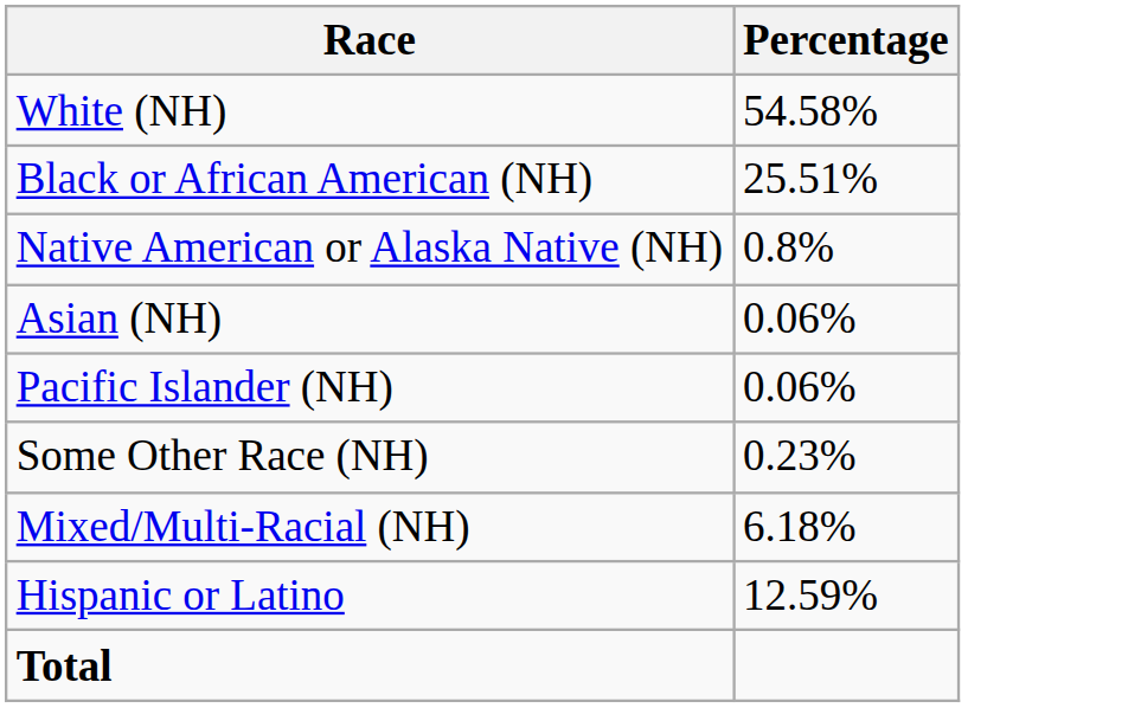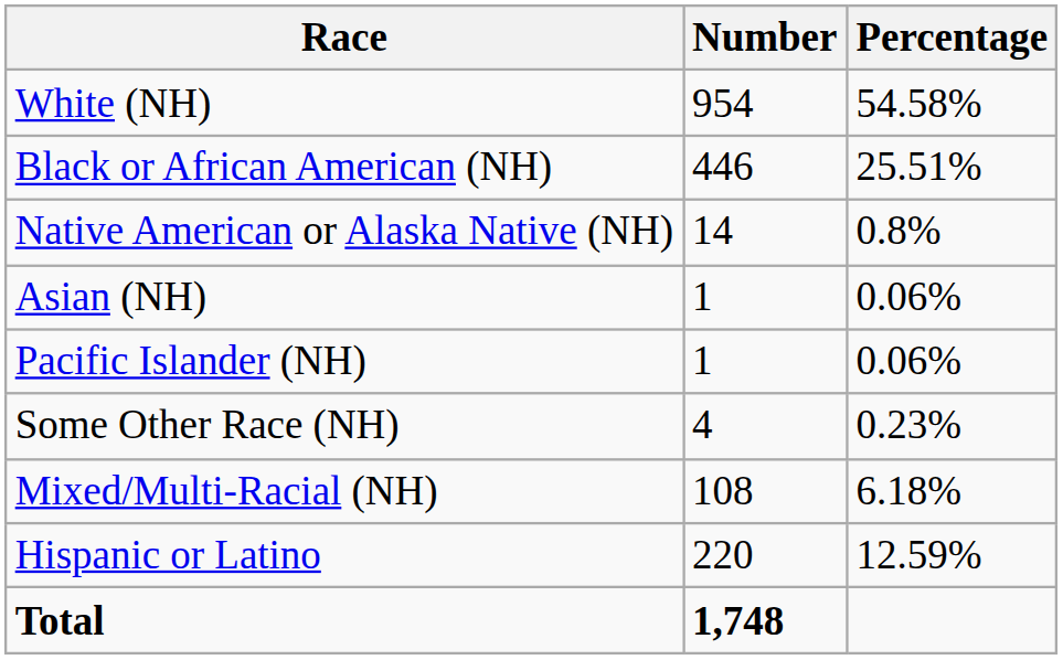 <table class="wikitable">
 <tr>
 <th>Race</th>
+<th>Number</th>
 <th>Percentage</th>
 </tr>
 <tr>
 <td><a href='#'>White</a> (NH)</td>
+<td>954</td>
 <td>54.58%</td>
 </tr>
 <tr>
 <td><a href='#'>Black or African American</a> (NH)</td>
+<td>446</td>
 <td>25.51%</td>
 </tr>
 <tr>
 <td><a href='#'>Native American</a> or <a href='#'>Alaska Native</a> (NH)</td>
+<td>14</td>
 <td>0.8%</td>
 </tr>
 <tr>
 <td><a href='#'>Asian</a> (NH)</td>
+<td>1</td>
 <td>0.06%</td>
 </tr>
 <tr>
 <td><a href='#'>Pacific Islander</a> (NH)</td>
+<td>1</td>
 <td>0.06%</td>
 </tr>
 <tr>
 <td>Some Other Race (NH)</td>
+<td>4</td>
 <td>0.23%</td>
 </tr>
 <tr>
 <td><a href='#'>Mixed/Multi-Racial</a> (NH)</td>
+<td>108</td>
 <td>6.18%</td>
 </tr>
 <tr>
 <td><a href='#'>Hispanic or Latino</a></td>
+<td>220</td>
 <td>12.59%</td>
 </tr>
 <tr>
 <td><strong>Total</strong></td>
+<td><strong>1,748</strong></td>
 <td></td>
 </tr>
 </table>
